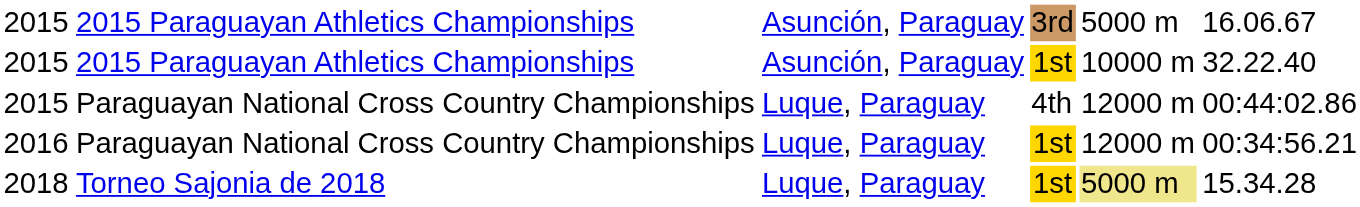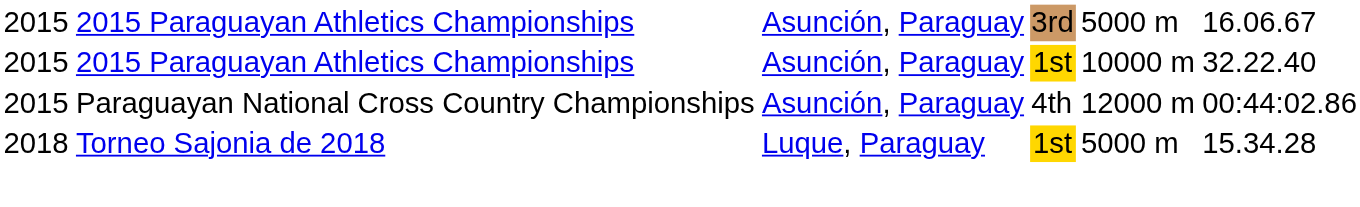 <table>
 <tr>
 <td>2015</td>
 <td><a href='#'>2015 Paraguayan Athletics Championships</a></td>
 <td><a href='#'>Asunción</a>, <a href='#'>Paraguay</a></td>
 <td style="background:#c96; text-align:center;">3rd</td>
 <td>5000 m</td>
 <td>16.06.67</td>
 </tr>
 <tr>
 <td>2015</td>
 <td><a href='#'>2015 Paraguayan Athletics Championships</a></td>
 <td><a href='#'>Asunción</a>, <a href='#'>Paraguay</a></td>
 <td style="background:gold; text-align:center;">1st</td>
 <td>10000 m</td>
 <td>32.22.40</td>
 </tr>
 <tr>
 <td>2015</td>
 <td>Paraguayan National Cross Country Championships</td>
-<td><a href='#'>Luque</a>, <a href='#'>Paraguay</a></td>
+<td><a href='#'>Asunción</a>, <a href='#'>Paraguay</a></td>
 <td>4th</td>
 <td>12000 m</td>
 <td>00:44:02.86 </td>
-</tr>
-<tr>
-<td>2016</td>
-<td>Paraguayan National Cross Country Championships</td>
-<td><a href='#'>Luque</a>, <a href='#'>Paraguay</a></td>
-<td style="background:gold; text-align:center;">1st</td>
-<td>12000 m</td>
-<td>00:34:56.21</td>
 </tr>
 <tr>
 <td>2018</td>
 <td><a href='#'>Torneo Sajonia de 2018</a></td>
 <td><a href='#'>Luque</a>, <a href='#'>Paraguay</a></td>
 <td style="background:gold; text-align:center;">1st</td>
-<td style="background: khaki;">5000 m</td>
+<td>5000 m</td>
 <td>15.34.28</td>
 </tr>
 </table>
